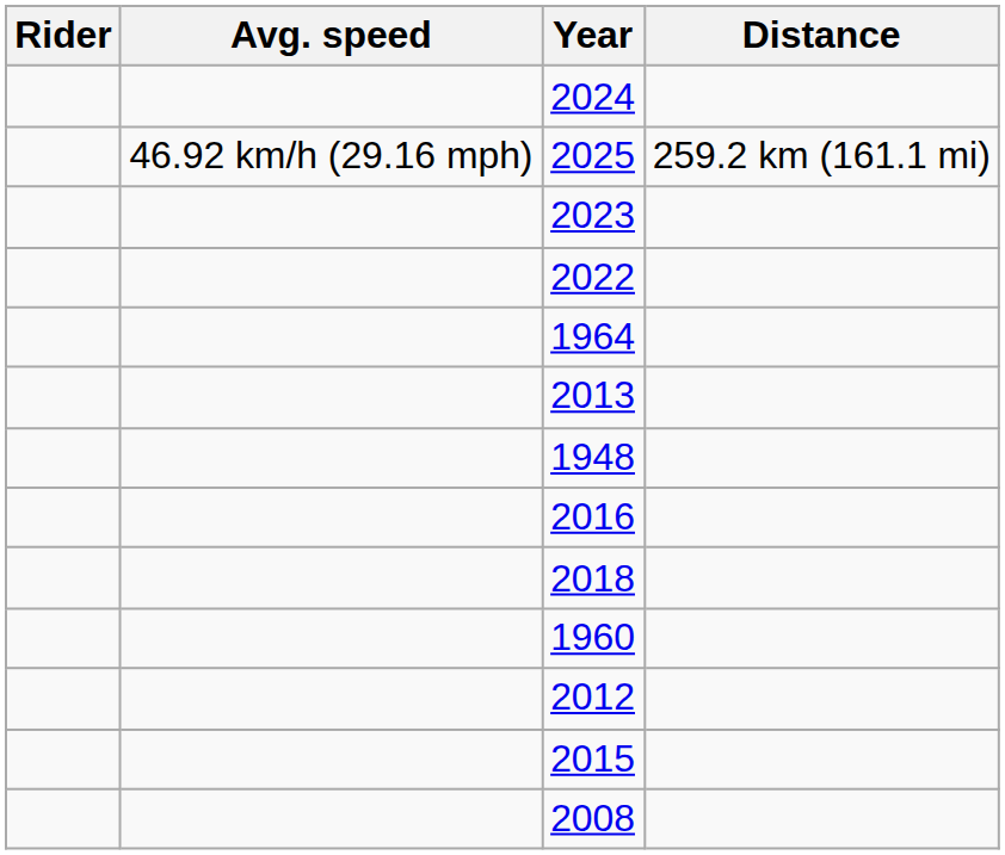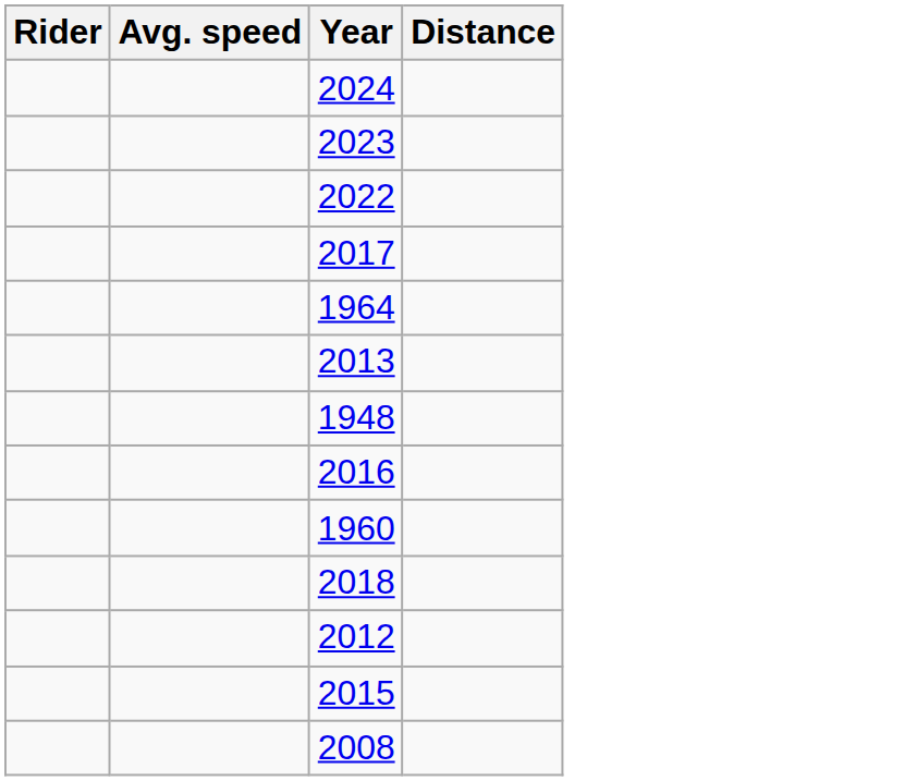 <table class="wikitable">
 <tr>
 <th>Rider</th>
 <th>Avg. speed</th>
 <th>Year</th>
 <th>Distance</th>
 </tr>
 <tr>
 <td></td>
 <td></td>
 <td><a href='#'>2024</a></td>
 <td></td>
 </tr>
 <tr>
 <td></td>
-<td>46.92 km/h (29.16 mph)</td>
-<td><a href='#'>2025</a></td>
-<td>259.2 km (161.1 mi)</td>
-</tr>
-<tr>
-<td></td>
 <td></td>
 <td><a href='#'>2023</a></td>
 <td></td>
 </tr>
 <tr>
 <td></td>
 <td></td>
 <td><a href='#'>2022</a></td>
+<td></td>
+</tr>
+<tr>
+<td></td>
+<td></td>
+<td><a href='#'>2017</a></td>
 <td></td>
 </tr>
 <tr>
 <td></td>
 <td></td>
 <td><a href='#'>1964</a></td>
 <td></td>
 </tr>
 <tr>
 <td></td>
 <td></td>
 <td><a href='#'>2013</a></td>
 <td></td>
 </tr>
 <tr>
 <td></td>
 <td></td>
 <td><a href='#'>1948</a></td>
 <td></td>
 </tr>
 <tr>
 <td></td>
 <td></td>
 <td><a href='#'>2016</a></td>
 <td></td>
 </tr>
 <tr>
 <td></td>
 <td></td>
-<td><a href='#'>2018</a></td>
+<td><a href='#'>1960</a></td>
 <td></td>
 </tr>
 <tr>
 <td></td>
 <td></td>
-<td><a href='#'>1960</a></td>
+<td><a href='#'>2018</a></td>
 <td></td>
 </tr>
 <tr>
 <td></td>
 <td></td>
 <td><a href='#'>2012</a></td>
 <td></td>
 </tr>
 <tr>
 <td></td>
 <td></td>
 <td><a href='#'>2015</a></td>
 <td></td>
 </tr>
 <tr>
 <td></td>
 <td></td>
 <td><a href='#'>2008</a></td>
 <td></td>
 </tr>
 </table>
